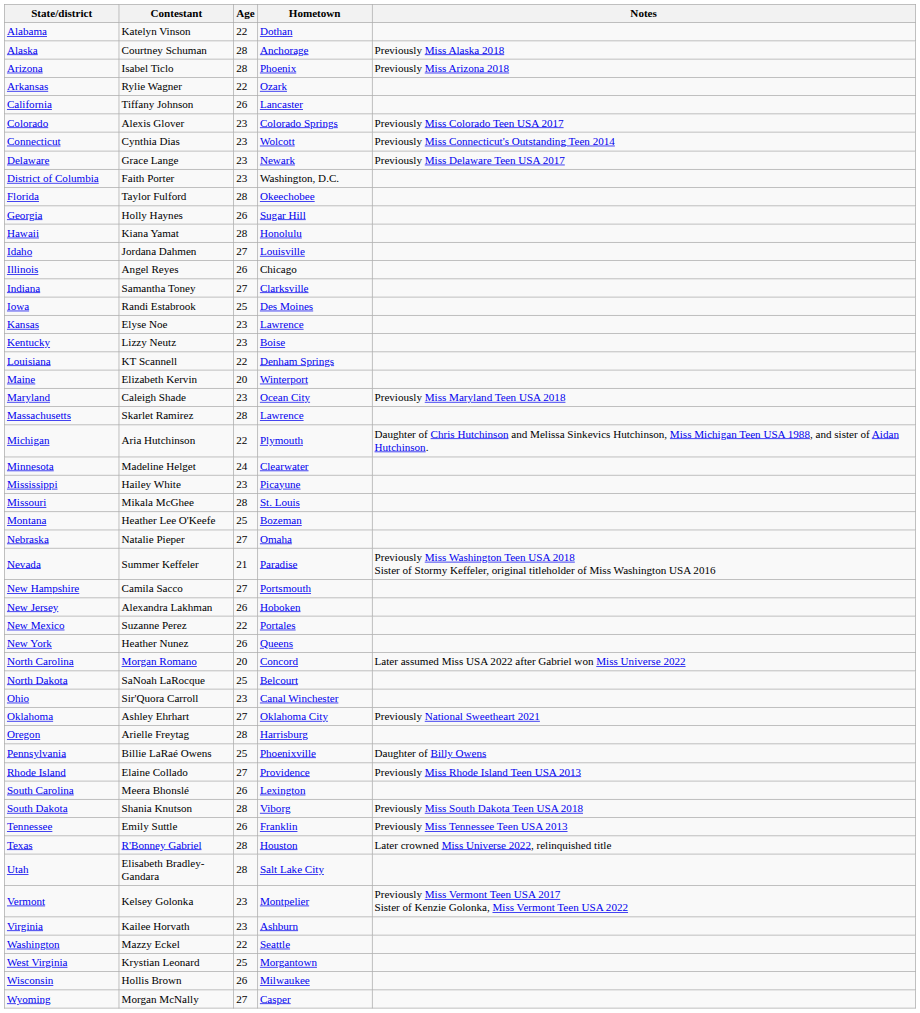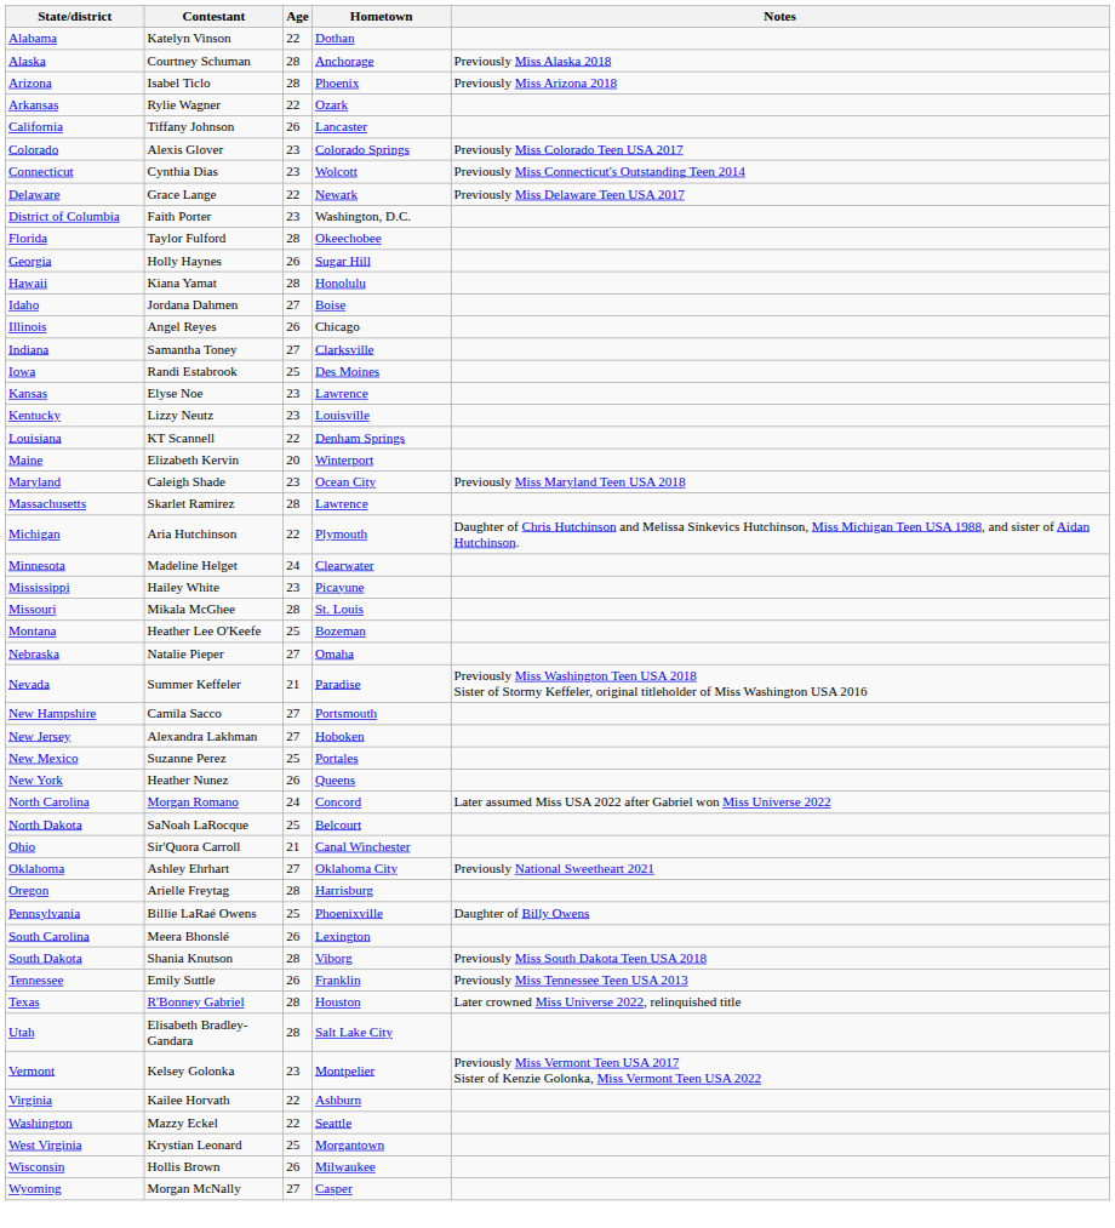 <table class="wikitable sortable" style="font-size: 95%;">
 <tr>
 <th width=150>State/district</th>
 <th width=150>Contestant</th>
 <th>Age</th>
 <th width=150>Hometown</th>
 <th>Notes</th>
 </tr>
 <tr>
 <td><a href='#'>Alabama</a></td>
 <td>Katelyn Vinson</td>
 <td>22</td>
 <td><a href='#'>Dothan</a></td>
 <td></td>
 </tr>
 <tr>
 <td><a href='#'>Alaska</a></td>
 <td>Courtney Schuman</td>
 <td>28</td>
 <td><a href='#'>Anchorage</a></td>
 <td>Previously <a href='#'>Miss Alaska 2018</a></td>
 </tr>
 <tr>
 <td><a href='#'>Arizona</a></td>
 <td>Isabel Ticlo</td>
 <td>28</td>
 <td><a href='#'>Phoenix</a></td>
 <td>Previously <a href='#'>Miss Arizona 2018</a></td>
 </tr>
 <tr>
 <td><a href='#'>Arkansas</a></td>
 <td>Rylie Wagner</td>
 <td>22</td>
 <td><a href='#'>Ozark</a></td>
 <td></td>
 </tr>
 <tr>
 <td><a href='#'>California</a></td>
 <td>Tiffany Johnson</td>
 <td>26</td>
 <td><a href='#'>Lancaster</a></td>
 <td></td>
 </tr>
 <tr>
 <td><a href='#'>Colorado</a></td>
 <td>Alexis Glover</td>
 <td>23</td>
 <td><a href='#'>Colorado Springs</a></td>
 <td>Previously <a href='#'>Miss Colorado Teen USA 2017</a></td>
 </tr>
 <tr>
 <td><a href='#'>Connecticut</a></td>
 <td>Cynthia Dias</td>
 <td>23</td>
 <td><a href='#'>Wolcott</a></td>
 <td>Previously <a href='#'>Miss Connecticut's Outstanding Teen 2014</a></td>
 </tr>
 <tr>
 <td><a href='#'>Delaware</a></td>
 <td>Grace Lange</td>
-<td>23</td>
+<td>22</td>
 <td><a href='#'>Newark</a></td>
 <td>Previously <a href='#'>Miss Delaware Teen USA 2017</a></td>
 </tr>
 <tr>
 <td><a href='#'>District of Columbia</a></td>
 <td>Faith Porter</td>
 <td>23</td>
 <td>Washington, D.C.</td>
 <td></td>
 </tr>
 <tr>
 <td><a href='#'>Florida</a></td>
 <td>Taylor Fulford</td>
 <td>28</td>
 <td><a href='#'>Okeechobee</a></td>
 <td></td>
 </tr>
 <tr>
 <td><a href='#'>Georgia</a></td>
 <td>Holly Haynes</td>
 <td>26</td>
 <td><a href='#'>Sugar Hill</a></td>
 <td></td>
 </tr>
 <tr>
 <td><a href='#'>Hawaii</a></td>
 <td>Kiana Yamat</td>
 <td>28</td>
 <td><a href='#'>Honolulu</a></td>
 <td></td>
 </tr>
 <tr>
 <td><a href='#'>Idaho</a></td>
 <td>Jordana Dahmen</td>
 <td>27</td>
-<td><a href='#'>Louisville</a></td>
+<td><a href='#'>Boise</a></td>
 <td></td>
 </tr>
 <tr>
 <td><a href='#'>Illinois</a></td>
 <td>Angel Reyes</td>
 <td>26</td>
 <td>Chicago</td>
 <td></td>
 </tr>
 <tr>
 <td><a href='#'>Indiana</a></td>
 <td>Samantha Toney</td>
 <td>27</td>
 <td><a href='#'>Clarksville</a></td>
 <td></td>
 </tr>
 <tr>
 <td><a href='#'>Iowa</a></td>
 <td>Randi Estabrook</td>
 <td>25</td>
 <td><a href='#'>Des Moines</a></td>
 <td></td>
 </tr>
 <tr>
 <td><a href='#'>Kansas</a></td>
 <td>Elyse Noe</td>
 <td>23</td>
 <td><a href='#'>Lawrence</a></td>
 <td></td>
 </tr>
 <tr>
 <td><a href='#'>Kentucky</a></td>
 <td>Lizzy Neutz</td>
 <td>23</td>
-<td><a href='#'>Boise</a></td>
+<td><a href='#'>Louisville</a></td>
 <td></td>
 </tr>
 <tr>
 <td><a href='#'>Louisiana</a></td>
 <td>KT Scannell</td>
 <td>22</td>
 <td><a href='#'>Denham Springs</a></td>
 <td></td>
 </tr>
 <tr>
 <td><a href='#'>Maine</a></td>
 <td>Elizabeth Kervin</td>
 <td>20</td>
 <td><a href='#'>Winterport</a></td>
 <td></td>
 </tr>
 <tr>
 <td><a href='#'>Maryland</a></td>
 <td>Caleigh Shade</td>
 <td>23</td>
 <td><a href='#'>Ocean City</a></td>
 <td>Previously <a href='#'>Miss Maryland Teen USA 2018</a></td>
 </tr>
 <tr>
 <td><a href='#'>Massachusetts</a></td>
 <td>Skarlet Ramirez</td>
 <td>28</td>
 <td><a href='#'>Lawrence</a></td>
 <td></td>
 </tr>
 <tr>
 <td><a href='#'>Michigan</a></td>
 <td>Aria Hutchinson</td>
 <td>22</td>
 <td><a href='#'>Plymouth</a></td>
 <td>Daughter of <a href='#'>Chris Hutchinson</a> and Melissa Sinkevics Hutchinson, <a href='#'>Miss Michigan Teen USA 1988</a>, and sister of <a href='#'>Aidan Hutchinson</a>.</td>
 </tr>
 <tr>
 <td><a href='#'>Minnesota</a></td>
 <td>Madeline Helget</td>
 <td>24</td>
 <td><a href='#'>Clearwater</a></td>
 <td></td>
 </tr>
 <tr>
 <td><a href='#'>Mississippi</a></td>
 <td>Hailey White</td>
 <td>23</td>
 <td><a href='#'>Picayune</a></td>
 <td></td>
 </tr>
 <tr>
 <td><a href='#'>Missouri</a></td>
 <td>Mikala McGhee</td>
 <td>28</td>
 <td><a href='#'>St. Louis</a></td>
 <td></td>
 </tr>
 <tr>
 <td><a href='#'>Montana</a></td>
 <td>Heather Lee O'Keefe</td>
 <td>25</td>
 <td><a href='#'>Bozeman</a></td>
 <td></td>
 </tr>
 <tr>
 <td><a href='#'>Nebraska</a></td>
 <td>Natalie Pieper</td>
 <td>27</td>
 <td><a href='#'>Omaha</a></td>
 <td></td>
 </tr>
 <tr>
 <td><a href='#'>Nevada</a></td>
 <td>Summer Keffeler</td>
 <td>21</td>
 <td><a href='#'>Paradise</a></td>
 <td>Previously <a href='#'>Miss Washington Teen USA 2018</a><br>Sister of Stormy Keffeler, original titleholder of Miss Washington USA 2016</td>
 </tr>
 <tr>
 <td><a href='#'>New Hampshire</a></td>
 <td>Camila Sacco</td>
 <td>27</td>
 <td><a href='#'>Portsmouth</a></td>
 <td></td>
 </tr>
 <tr>
 <td><a href='#'>New Jersey</a></td>
 <td>Alexandra Lakhman</td>
-<td>26</td>
+<td>27</td>
 <td><a href='#'>Hoboken</a></td>
 <td></td>
 </tr>
 <tr>
 <td><a href='#'>New Mexico</a></td>
 <td>Suzanne Perez</td>
-<td>22</td>
+<td>25</td>
 <td><a href='#'>Portales</a></td>
 <td></td>
 </tr>
 <tr>
 <td><a href='#'>New York</a></td>
 <td>Heather Nunez</td>
 <td>26</td>
 <td><a href='#'>Queens</a></td>
 <td></td>
 </tr>
 <tr>
 <td><a href='#'>North Carolina</a></td>
 <td><a href='#'>Morgan Romano</a></td>
-<td>20</td>
+<td>24</td>
 <td><a href='#'>Concord</a></td>
 <td>Later assumed Miss USA 2022 after Gabriel won <a href='#'>Miss Universe 2022</a></td>
 </tr>
 <tr>
 <td><a href='#'>North Dakota</a></td>
 <td>SaNoah LaRocque</td>
 <td>25</td>
 <td><a href='#'>Belcourt</a></td>
 <td></td>
 </tr>
 <tr>
 <td><a href='#'>Ohio</a></td>
 <td>Sir'Quora Carroll</td>
-<td>23</td>
+<td>21</td>
 <td><a href='#'>Canal Winchester</a></td>
 <td></td>
 </tr>
 <tr>
 <td><a href='#'>Oklahoma</a></td>
 <td>Ashley Ehrhart</td>
 <td>27</td>
 <td><a href='#'>Oklahoma City</a></td>
 <td>Previously <a href='#'>National Sweetheart 2021</a></td>
 </tr>
 <tr>
 <td><a href='#'>Oregon</a></td>
 <td>Arielle Freytag</td>
 <td>28</td>
 <td><a href='#'>Harrisburg</a></td>
 <td></td>
 </tr>
 <tr>
 <td><a href='#'>Pennsylvania</a></td>
 <td>Billie LaRaé Owens</td>
 <td>25</td>
 <td><a href='#'>Phoenixville</a></td>
 <td>Daughter of <a href='#'>Billy Owens</a></td>
-</tr>
-<tr>
-<td><a href='#'>Rhode Island</a></td>
-<td>Elaine Collado</td>
-<td>27</td>
-<td><a href='#'>Providence</a></td>
-<td>Previously <a href='#'>Miss Rhode Island Teen USA 2013</a></td>
 </tr>
 <tr>
 <td><a href='#'>South Carolina</a></td>
 <td>Meera Bhonslé</td>
 <td>26</td>
 <td><a href='#'>Lexington</a></td>
 <td></td>
 </tr>
 <tr>
 <td><a href='#'>South Dakota</a></td>
 <td>Shania Knutson</td>
 <td>28</td>
 <td><a href='#'>Viborg</a></td>
 <td>Previously <a href='#'>Miss South Dakota Teen USA 2018</a></td>
 </tr>
 <tr>
 <td><a href='#'>Tennessee</a></td>
 <td>Emily Suttle</td>
 <td>26</td>
 <td><a href='#'>Franklin</a></td>
 <td>Previously <a href='#'>Miss Tennessee Teen USA 2013</a></td>
 </tr>
 <tr>
 <td><a href='#'>Texas</a></td>
 <td><a href='#'>R'Bonney Gabriel</a></td>
 <td>28</td>
 <td><a href='#'>Houston</a></td>
 <td>Later crowned <a href='#'>Miss Universe 2022</a>, relinquished title</td>
 </tr>
 <tr>
 <td><a href='#'>Utah</a></td>
 <td>Elisabeth Bradley-Gandara</td>
 <td>28</td>
 <td><a href='#'>Salt Lake City</a></td>
 <td></td>
 </tr>
 <tr>
 <td><a href='#'>Vermont</a></td>
 <td>Kelsey Golonka</td>
 <td>23</td>
 <td><a href='#'>Montpelier</a></td>
 <td>Previously <a href='#'>Miss Vermont Teen USA 2017</a><br>Sister of Kenzie Golonka, <a href='#'>Miss Vermont Teen USA 2022</a></td>
 </tr>
 <tr>
 <td><a href='#'>Virginia</a></td>
 <td>Kailee Horvath</td>
-<td>23</td>
+<td>22</td>
 <td><a href='#'>Ashburn</a></td>
 <td></td>
 </tr>
 <tr>
 <td><a href='#'>Washington</a></td>
 <td>Mazzy Eckel</td>
 <td>22</td>
 <td><a href='#'>Seattle</a></td>
 <td></td>
 </tr>
 <tr>
 <td><a href='#'>West Virginia</a></td>
 <td>Krystian Leonard</td>
 <td>25</td>
 <td><a href='#'>Morgantown</a></td>
 <td></td>
 </tr>
 <tr>
 <td><a href='#'>Wisconsin</a></td>
 <td>Hollis Brown</td>
 <td>26</td>
 <td><a href='#'>Milwaukee</a></td>
 <td></td>
 </tr>
 <tr>
 <td><a href='#'>Wyoming</a></td>
 <td>Morgan McNally</td>
 <td>27</td>
 <td><a href='#'>Casper</a></td>
 <td></td>
 </tr>
 </table>
